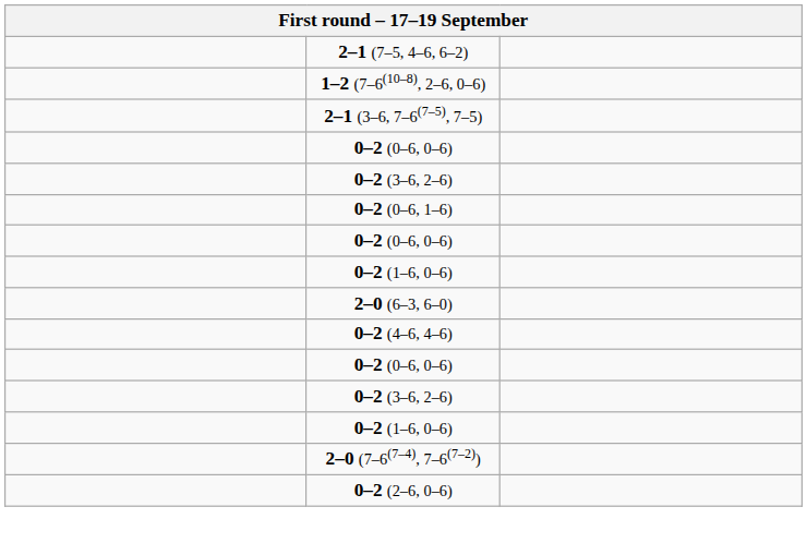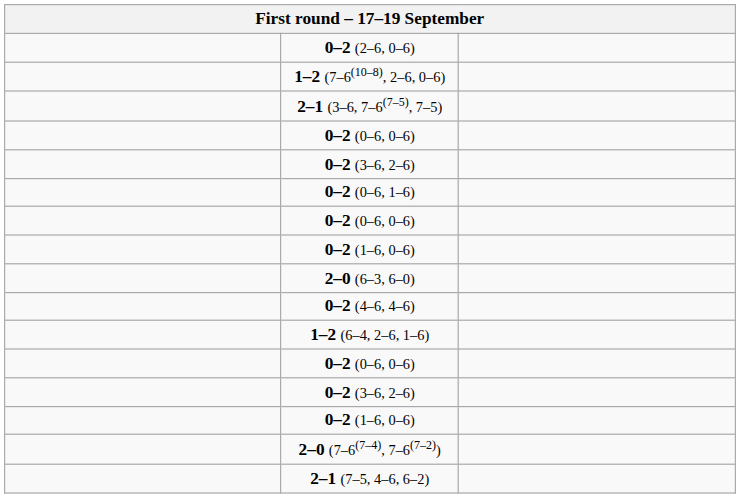 <table class="wikitable" style="text-align: center; font-size:90% ">
 <tr>
 <th colspan=3>First round – 17–19 September</th>
 </tr>
 <tr>
-<td align=left width="240"><strong></strong></td>
-<td align=center width="150"><strong>2–1</strong> <small>(7–5, 4–6, 6–2)</small></td>
-<td align=left width="240"></td>
+<td align=left></td>
+<td align=center><strong>0–2</strong> <small>(2–6, 0–6)</small></td>
+<td align=left><strong></strong></td>
 </tr>
 <tr>
 <td align=left></td>
 <td align=center><strong>1–2</strong> <small>(7–6<sup>(10–8)</sup>, 2–6, 0–6)</small></td>
 <td align=left><strong></strong></td>
 </tr>
 <tr>
 <td align=left><strong></strong></td>
 <td align=center><strong>2–1</strong> <small>(3–6, 7–6<sup>(7–5)</sup>, 7–5)</small></td>
 <td align=left></td>
 </tr>
 <tr>
 <td align=left></td>
 <td align=center><strong>0–2</strong> <small>(0–6, 0–6)</small></td>
 <td align=left><strong></strong></td>
 </tr>
 <tr>
 <td align=left></td>
 <td align=center><strong>0–2</strong> <small>(3–6, 2–6)</small></td>
 <td align=left><strong></strong></td>
 </tr>
 <tr>
 <td align=left></td>
 <td align=center><strong>0–2</strong> <small>(0–6, 1–6)</small></td>
 <td align=left><strong></strong></td>
 </tr>
 <tr>
 <td align=left></td>
 <td align=center><strong>0–2</strong> <small>(0–6, 0–6)</small></td>
 <td align=left><strong></strong></td>
 </tr>
 <tr>
 <td align=left></td>
 <td align=center><strong>0–2</strong> <small>(1–6, 0–6)</small></td>
 <td align=left><strong></strong></td>
 </tr>
 <tr>
 <td align=left><strong></strong></td>
 <td align=center><strong>2–0</strong> <small>(6–3, 6–0)</small></td>
 <td align=left></td>
 </tr>
 <tr>
 <td align=left></td>
 <td align=center><strong>0–2</strong> <small>(4–6, 4–6)</small></td>
 <td align=left><strong></strong></td>
 </tr>
 <tr>
 <td align=left></td>
+<td align=center><strong>1–2</strong> <small>(6–4, 2–6, 1–6)</small></td>
+<td align=left><strong></strong></td>
+</tr>
+<tr>
+<td align=left></td>
 <td align=center><strong>0–2</strong> <small>(0–6, 0–6)</small></td>
 <td align=left><strong></strong></td>
 </tr>
 <tr>
 <td align=left></td>
 <td align=center><strong>0–2</strong> <small>(3–6, 2–6)</small></td>
 <td align=left><strong></strong></td>
 </tr>
 <tr>
 <td align=left></td>
 <td align=center><strong>0–2</strong> <small>(1–6, 0–6)</small></td>
 <td align=left><strong></strong></td>
 </tr>
 <tr>
 <td align=left><strong></strong></td>
 <td align=center><strong>2–0</strong> <small>(7–6<sup>(7–4)</sup>, 7–6<sup>(7–2)</sup>)</small></td>
 <td align=left></td>
 </tr>
 <tr>
-<td align=left></td>
-<td align=center><strong>0–2</strong> <small>(2–6, 0–6)</small></td>
-<td align=left><strong></strong></td>
+<td align=left width="240"><strong></strong></td>
+<td align=center width="150"><strong>2–1</strong> <small>(7–5, 4–6, 6–2)</small></td>
+<td align=left width="240"></td>
 </tr>
 </table>
